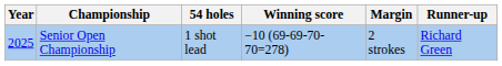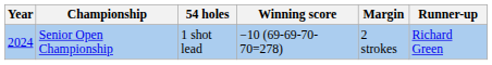 <table class="wikitable">
 <tr>
 <th>Year</th>
 <th>Championship</th>
 <th>54 holes</th>
 <th>Winning score</th>
 <th>Margin</th>
 <th>Runner-up</th>
 </tr>
 <tr style="background:#ABCDEF;">
-<td><a href='#'>2025</a></td>
+<td><a href='#'>2024</a></td>
 <td><a href='#'>Senior Open Championship</a></td>
 <td>1 shot lead</td>
 <td>−10 (69-69-70-70=278)</td>
 <td>2 strokes</td>
 <td> <a href='#'>Richard Green</a></td>
 </tr>
 </table>
